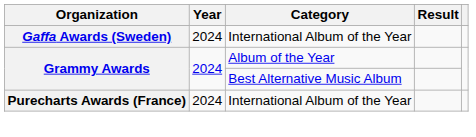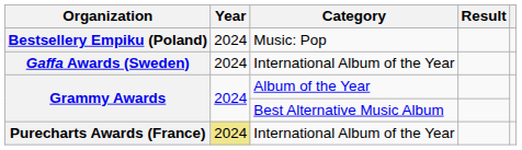 <table class="wikitable sortable plainrowheaders" style="border:none; margin:0;">
 <tr>
 <th scope="col">Organization</th>
 <th scope="col">Year</th>
 <th scope="col">Category</th>
 <th scope="col">Result</th>
 <th scope="col" class="unsortable"></th>
+</tr>
+<tr>
+<th scope="row"><a href='#'>Bestsellery Empiku</a> (Poland)</th>
+<td>2024</td>
+<td>Music: Pop</td>
+<td></td>
+<td></td>
 </tr>
 <tr>
 <th scope="row"><a href='#'><em>Gaffa</em> Awards (Sweden)</a></th>
 <td>2024</td>
 <td>International Album of the Year</td>
 <td></td>
 <td></td>
 </tr>
 <tr>
 <th scope="row" rowspan="2"><a href='#'>Grammy Awards</a></th>
 <td rowspan="2"><a href='#'>2024</a></td>
 <td><a href='#'>Album of the Year</a></td>
 <td></td>
 <td rowspan="2"></td>
 </tr>
 <tr>
 <td><a href='#'>Best Alternative Music Album</a></td>
 <td></td>
 </tr>
 <tr>
 <th scope="row">Purecharts Awards (France)</th>
-<td>2024</td>
+<td style="background: khaki;">2024</td>
 <td>International Album of the Year</td>
 <td></td>
 <td></td>
 </tr>
 </table>
